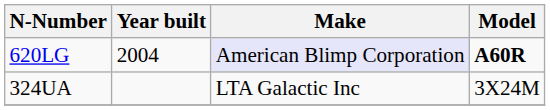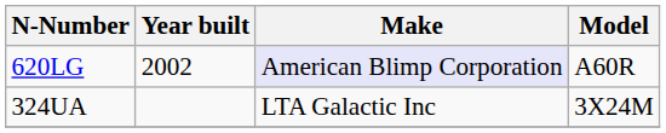 <table class="sortable wikitable">
 <tr>
 <th>N-Number</th>
 <th>Year built</th>
 <th>Make</th>
 <th>Model</th>
 </tr>
 <tr>
 <td><a href='#'>620LG</a></td>
-<td>2004</td>
+<td>2002</td>
 <td style="background: lavender;">American Blimp Corporation</td>
-<td><strong>A60R</strong></td>
+<td>A60R</td>
 </tr>
 <tr>
 <td>324UA</td>
 <td></td>
 <td>LTA Galactic Inc</td>
 <td>3X24M</td>
 </tr>
 <tr>
 </tr>
 </table>
